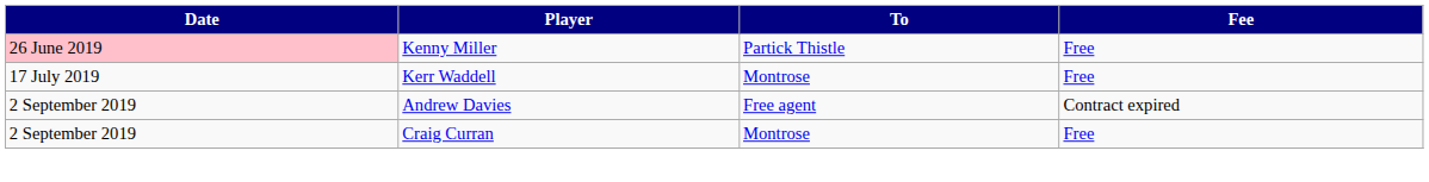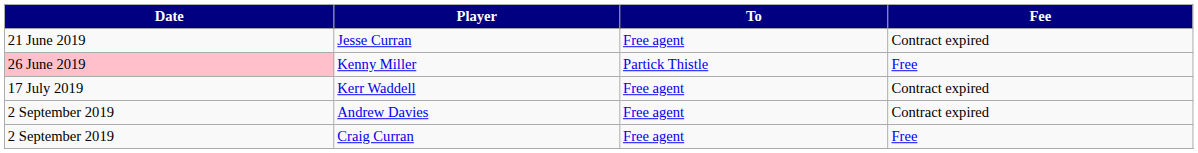 <table class="wikitable" style="text-align:left; font-size:95%;width:98%;">
 <tr>
 <th style="background:navy; color:white;">Date</th>
 <th style="background:navy; color:white;">Player</th>
 <th style="background:navy; color:white;">To</th>
 <th style="background:navy; color:white;">Fee</th>
+</tr>
+<tr>
+<td>21 June 2019</td>
+<td> <a href='#'>Jesse Curran</a></td>
+<td><a href='#'>Free agent</a></td>
+<td>Contract expired</td>
 </tr>
 <tr>
 <td style="background: pink;">26 June 2019</td>
 <td> <a href='#'>Kenny Miller</a></td>
 <td> <a href='#'>Partick Thistle</a></td>
 <td><a href='#'>Free</a></td>
 </tr>
 <tr>
 <td>17 July 2019</td>
 <td> <a href='#'>Kerr Waddell</a></td>
-<td> <a href='#'>Montrose</a></td>
-<td><a href='#'>Free</a></td>
+<td><a href='#'>Free agent</a></td>
+<td>Contract expired</td>
 </tr>
 <tr>
 <td>2 September 2019</td>
 <td> <a href='#'>Andrew Davies</a></td>
 <td><a href='#'>Free agent</a></td>
 <td>Contract expired</td>
 </tr>
 <tr>
 <td>2 September 2019</td>
 <td> <a href='#'>Craig Curran</a></td>
-<td> <a href='#'>Montrose</a></td>
+<td><a href='#'>Free agent</a></td>
 <td><a href='#'>Free</a></td>
 </tr>
 <tr>
 </tr>
 </table>
